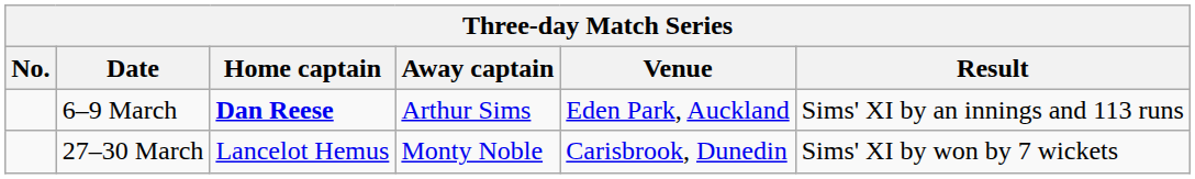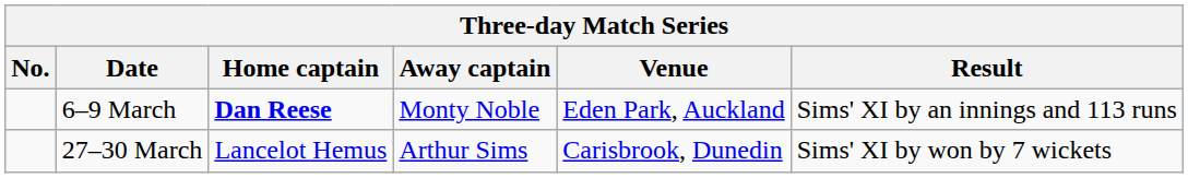 <table class="wikitable">
 <tr>
 <th colspan="9">Three-day Match Series</th>
 </tr>
 <tr>
 <th>No.</th>
 <th>Date</th>
 <th>Home captain</th>
 <th>Away captain</th>
 <th>Venue</th>
 <th>Result</th>
 </tr>
 <tr>
 <td></td>
 <td>6–9 March</td>
 <td><strong><a href='#'>Dan Reese</a></strong></td>
-<td><a href='#'>Arthur Sims</a></td>
+<td><a href='#'>Monty Noble</a></td>
 <td><a href='#'>Eden Park</a>, <a href='#'>Auckland</a></td>
 <td>Sims'  XI by an innings and 113 runs</td>
 </tr>
 <tr>
 <td></td>
 <td>27–30 March</td>
 <td><a href='#'>Lancelot Hemus</a></td>
-<td><a href='#'>Monty Noble</a></td>
+<td><a href='#'>Arthur Sims</a></td>
 <td><a href='#'>Carisbrook</a>, <a href='#'>Dunedin</a></td>
 <td>Sims'  XI by won by 7 wickets</td>
 </tr>
 </table>
